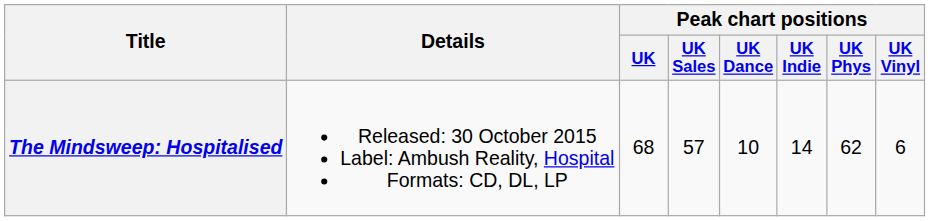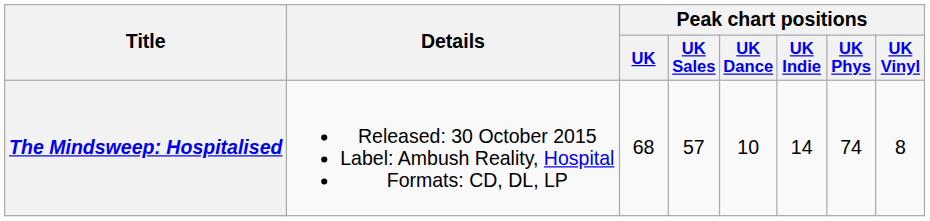 <table class="wikitable plainrowheaders" style="text-align:center;">
 <tr>
 <th scope="col" rowspan="2">Title</th>
 <th scope="col" rowspan="2">Details</th>
 <th scope="col" colspan="6">Peak chart positions</th>
 </tr>
 <tr>
 <th scope="col" style="width:2.5em;font-size:85%;"><a href='#'>UK</a><br></th>
 <th scope="col" style="width:2.5em;font-size:85%;"><a href='#'>UK<br>Sales</a><br></th>
 <th scope="col" style="width:2.5em;font-size:85%;"><a href='#'>UK<br>Dance</a><br></th>
 <th scope="col" style="width:2.5em;font-size:85%;"><a href='#'>UK<br>Indie</a><br></th>
 <th scope="col" style="width:2.5em;font-size:85%;"><a href='#'>UK<br>Phys</a><br></th>
 <th scope="col" style="width:2.5em;font-size:85%;"><a href='#'>UK<br>Vinyl</a><br></th>
 </tr>
 <tr>
 <th scope="row"><em><a href='#'>The Mindsweep: Hospitalised</a></em></th>
 <td><br><ul><li>Released: 30 October 2015</li><li>Label: Ambush Reality, <a href='#'>Hospital</a></li><li>Formats: CD, DL, LP</li></ul></td>
 <td>68</td>
 <td>57</td>
 <td>10</td>
 <td>14</td>
-<td>62</td>
-<td>6</td>
+<td>74</td>
+<td>8</td>
 </tr>
 </table>
